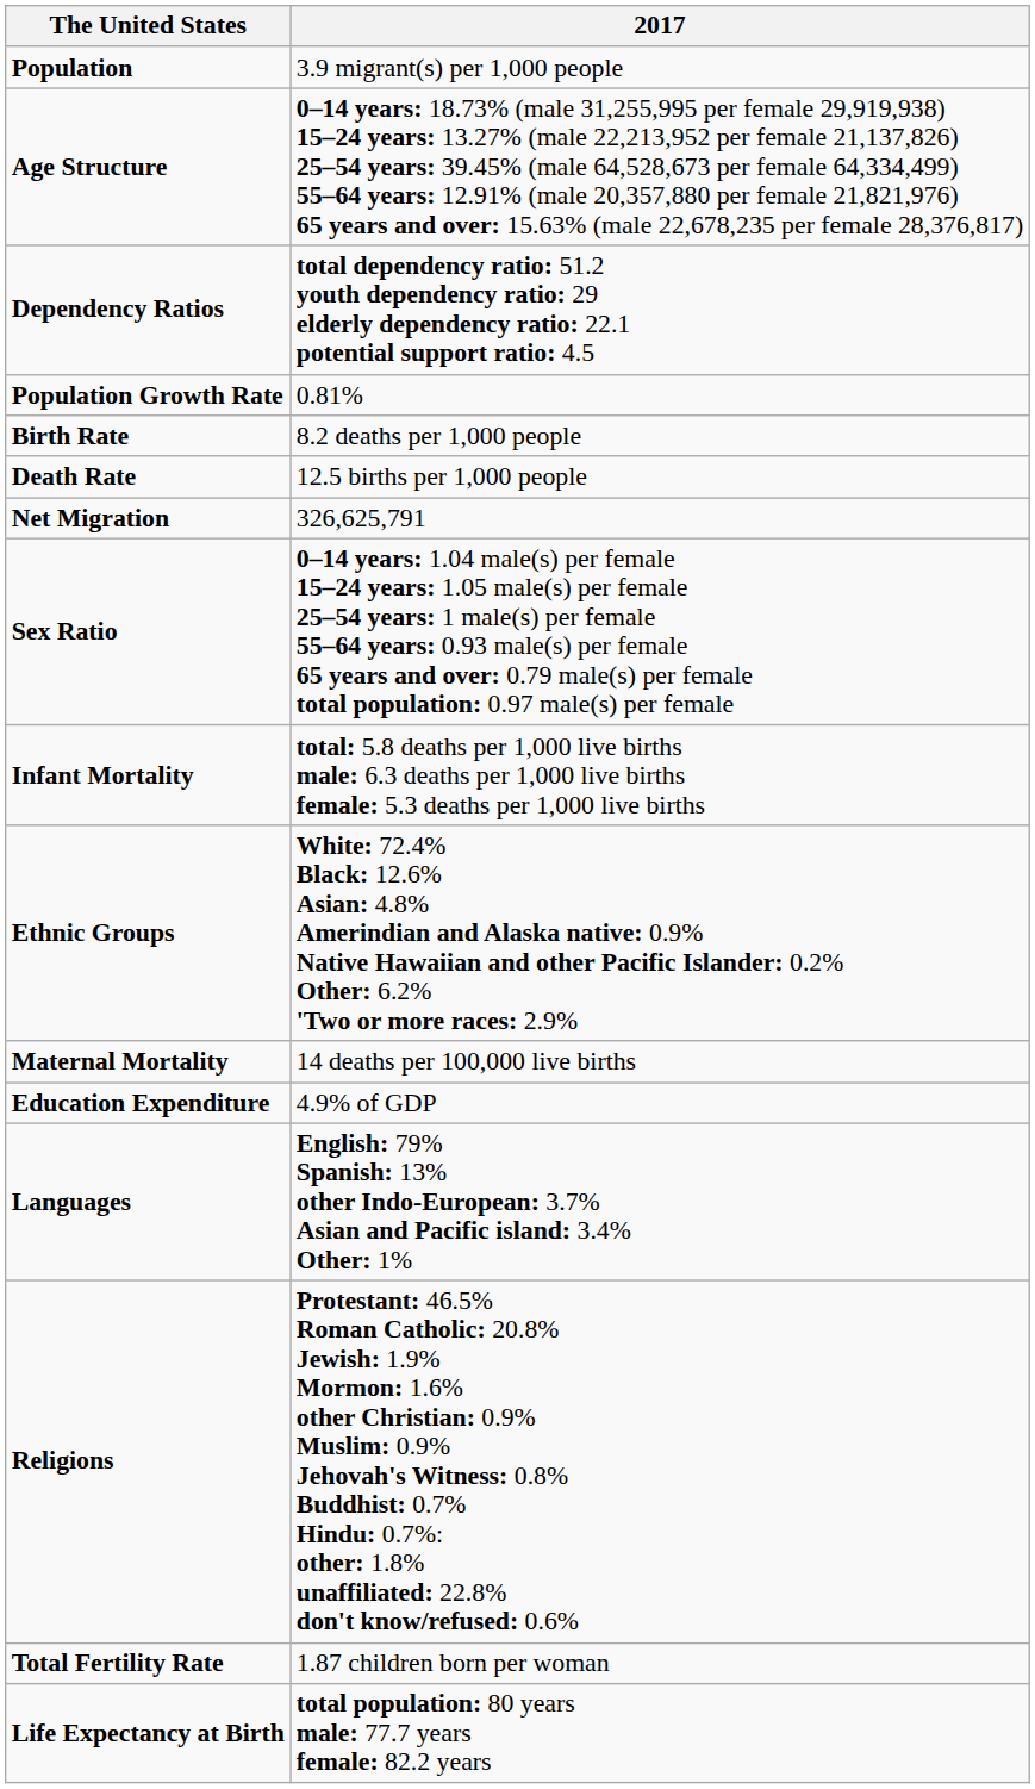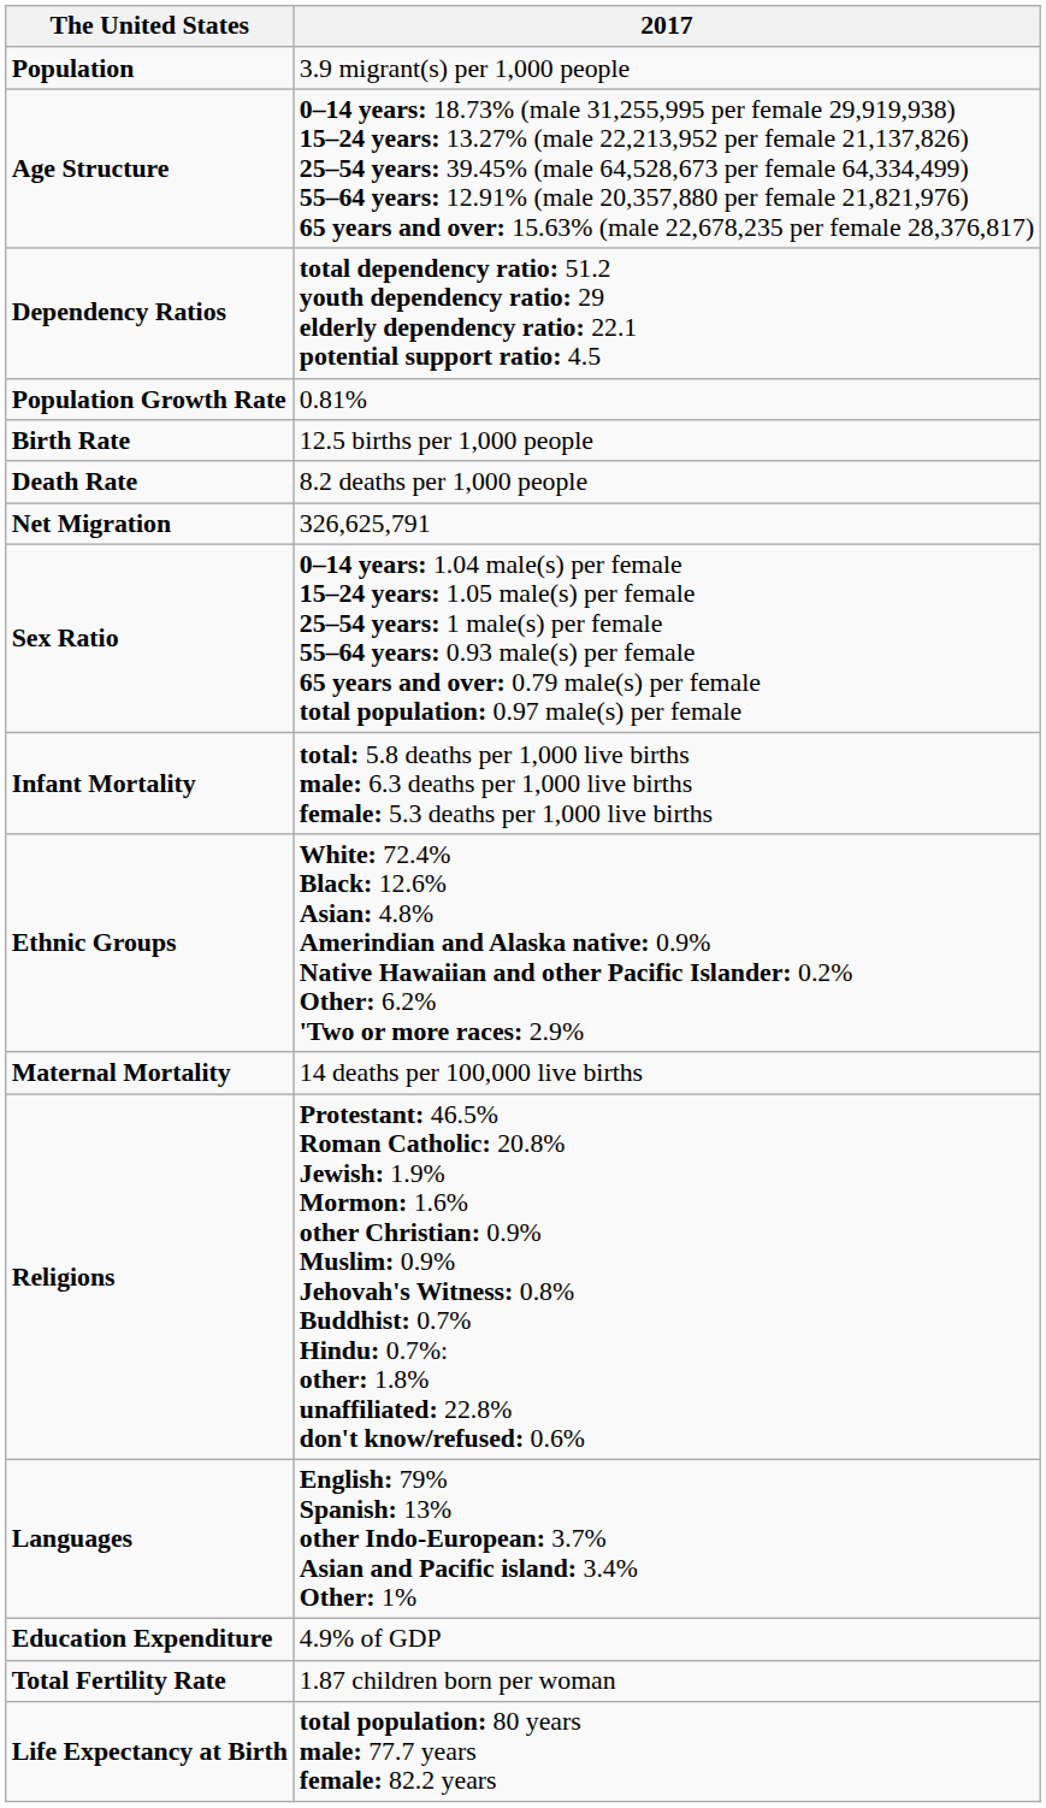 <table class="wikitable">
 <tr>
 <th><strong>The United States</strong></th>
 <th><strong>2017</strong></th>
 </tr>
 <tr>
 <td><strong>Population</strong></td>
 <td>3.9 migrant(s) per 1,000 people</td>
 </tr>
 <tr>
 <td><strong>Age Structure</strong></td>
 <td><strong>0–14 years:</strong> 18.73% (male 31,255,995 per female 29,919,938)<br><strong>15–24 years:</strong> 13.27% (male 22,213,952 per female 21,137,826)<br><strong>25–54 years:</strong> 39.45% (male 64,528,673 per female 64,334,499)<br><strong>55–64 years:</strong> 12.91% (male 20,357,880 per female 21,821,976)<br><strong>65 years and over:</strong> 15.63% (male 22,678,235 per female 28,376,817)</td>
 </tr>
 <tr>
 <td><strong>Dependency Ratios</strong></td>
 <td><strong>total dependency ratio:</strong> 51.2<br><strong>youth dependency ratio:</strong> 29<br><strong>elderly dependency ratio:</strong> 22.1<br><strong>potential support ratio:</strong> 4.5</td>
 </tr>
 <tr>
 <td><strong>Population Growth Rate</strong></td>
 <td>0.81%</td>
 </tr>
 <tr>
 <td><strong>Birth Rate</strong></td>
-<td>8.2 deaths per 1,000 people</td>
+<td>12.5 births per 1,000 people</td>
 </tr>
 <tr>
 <td><strong>Death Rate</strong></td>
-<td>12.5 births per 1,000 people</td>
+<td>8.2 deaths per 1,000 people</td>
 </tr>
 <tr>
 <td><strong>Net Migration</strong></td>
 <td>326,625,791</td>
 </tr>
 <tr>
 <td><strong>Sex Ratio</strong></td>
 <td><strong>0–14 years:</strong> 1.04 male(s) per female<br><strong>15–24 years:</strong> 1.05 male(s) per female<br><strong>25–54 years:</strong> 1 male(s) per female<br><strong>55–64 years:</strong> 0.93 male(s) per female<br><strong>65 years and over:</strong> 0.79 male(s) per female<br><strong>total population:</strong> 0.97 male(s) per female</td>
 </tr>
 <tr>
 <td><strong>Infant Mortality</strong></td>
 <td><strong>total:</strong> 5.8 deaths per 1,000 live births<br><strong>male:</strong> 6.3 deaths per 1,000 live births<br><strong>female:</strong> 5.3 deaths per 1,000 live births</td>
 </tr>
 <tr>
 <td><strong>Ethnic Groups</strong></td>
 <td><strong>White:</strong> 72.4%<br><strong>Black:</strong> 12.6%<br><strong>Asian:</strong> 4.8%<br><strong>Amerindian and Alaska native:</strong> 0.9%<br><strong>Native Hawaiian and other Pacific Islander:</strong> 0.2%<br><strong>Other:</strong> 6.2%<br><strong>'Two or more races:</strong> 2.9%</td>
 </tr>
 <tr>
 <td><strong>Maternal Mortality</strong></td>
 <td>14 deaths per 100,000 live births</td>
 </tr>
 <tr>
-<td><strong>Education Expenditure</strong></td>
-<td>4.9% of GDP</td>
+<td><strong>Religions</strong></td>
+<td><strong>Protestant:</strong> 46.5%<br><strong>Roman Catholic:</strong> 20.8%<br><strong>Jewish:</strong> 1.9%<br><strong>Mormon:</strong> 1.6%<br><strong>other Christian:</strong> 0.9%<br><strong>Muslim:</strong> 0.9%<br><strong>Jehovah's Witness:</strong> 0.8%<br><strong>Buddhist:</strong> 0.7%<br><strong>Hindu:</strong> 0.7%:<br><strong>other:</strong> 1.8%<br><strong>unaffiliated:</strong> 22.8%<br><strong>don't know/refused:</strong> 0.6%</td>
 </tr>
 <tr>
 <td><strong>Languages</strong></td>
 <td><strong>English:</strong> 79%<br><strong>Spanish:</strong> 13%<br><strong>other Indo-European:</strong> 3.7%<br><strong>Asian and Pacific island:</strong> 3.4%<br><strong>Other:</strong> 1%</td>
 </tr>
 <tr>
-<td><strong>Religions</strong></td>
-<td><strong>Protestant:</strong> 46.5%<br><strong>Roman Catholic:</strong> 20.8%<br><strong>Jewish:</strong> 1.9%<br><strong>Mormon:</strong> 1.6%<br><strong>other Christian:</strong> 0.9%<br><strong>Muslim:</strong> 0.9%<br><strong>Jehovah's Witness:</strong> 0.8%<br><strong>Buddhist:</strong> 0.7%<br><strong>Hindu:</strong> 0.7%:<br><strong>other:</strong> 1.8%<br><strong>unaffiliated:</strong> 22.8%<br><strong>don't know/refused:</strong> 0.6%</td>
+<td><strong>Education Expenditure</strong></td>
+<td>4.9% of GDP</td>
 </tr>
 <tr>
 <td><strong>Total Fertility Rate</strong></td>
 <td>1.87 children born per woman</td>
 </tr>
 <tr>
 <td><strong>Life Expectancy at Birth</strong></td>
 <td><strong>total population:</strong> 80 years<br><strong>male:</strong> 77.7 years<br><strong>female:</strong> 82.2 years</td>
 </tr>
 </table>
